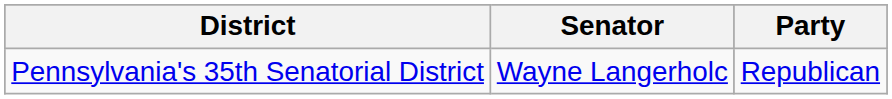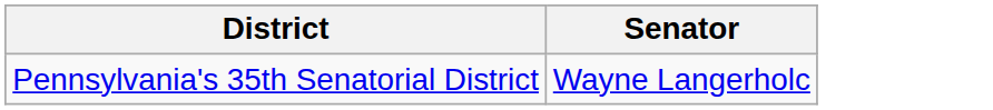 <table class="wikitable">
 <tr>
 <th>District</th>
 <th>Senator</th>
-<th>Party</th>
 </tr>
 <tr>
 <td><a href='#'>Pennsylvania's 35th Senatorial District</a></td>
 <td><a href='#'>Wayne Langerholc</a></td>
-<td><a href='#'>Republican</a></td>
 </tr>
 </table>
